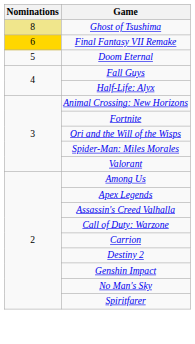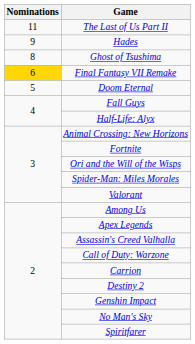 <table class="wikitable" rowspan="2" style="text-align:center;">
 <tr>
 <th scope="col" style="width:55px;">Nominations</th>
 <th scope="col" style="text-align:center;">Game</th>
 </tr>
 <tr>
-<td style="background: khaki;">8</td>
+<td>11 </td>
+<td><em><a href='#'>The Last of Us Part II</a></em></td>
+</tr>
+<tr>
+<td>9</td>
+<td><em><a href='#'>Hades</a></em></td>
+</tr>
+<tr>
+<td>8</td>
 <td><em><a href='#'>Ghost of Tsushima</a></em></td>
 </tr>
 <tr>
 <td style="background: gold;">6</td>
 <td><em><a href='#'>Final Fantasy VII Remake</a></em></td>
 </tr>
 <tr>
 <td>5</td>
 <td><em><a href='#'>Doom Eternal</a></em></td>
 </tr>
 <tr>
 <td rowspan="2">4</td>
 <td><em><a href='#'>Fall Guys</a></em></td>
 </tr>
 <tr>
 <td><em><a href='#'>Half-Life: Alyx</a></em></td>
 </tr>
 <tr>
 <td rowspan="5">3</td>
 <td><em><a href='#'>Animal Crossing: New Horizons</a></em></td>
 </tr>
 <tr>
 <td><em><a href='#'>Fortnite</a></em></td>
 </tr>
 <tr>
 <td><em><a href='#'>Ori and the Will of the Wisps</a></em></td>
 </tr>
 <tr>
 <td><em><a href='#'>Spider-Man: Miles Morales</a></em></td>
 </tr>
 <tr>
 <td><em><a href='#'>Valorant</a></em></td>
 </tr>
 <tr>
 <td rowspan="9">2</td>
 <td><em><a href='#'>Among Us</a></em></td>
 </tr>
 <tr>
 <td><em><a href='#'>Apex Legends</a></em></td>
 </tr>
 <tr>
 <td><em><a href='#'>Assassin's Creed Valhalla</a></em></td>
 </tr>
 <tr>
 <td><em><a href='#'>Call of Duty: Warzone</a></em></td>
 </tr>
 <tr>
 <td><em><a href='#'>Carrion</a></em></td>
 </tr>
 <tr>
 <td><em><a href='#'>Destiny 2</a></em></td>
 </tr>
 <tr>
 <td><em><a href='#'>Genshin Impact</a></em></td>
 </tr>
 <tr>
 <td><em><a href='#'>No Man's Sky</a></em></td>
 </tr>
 <tr>
 <td><em><a href='#'>Spiritfarer</a></em></td>
 </tr>
 </table>
